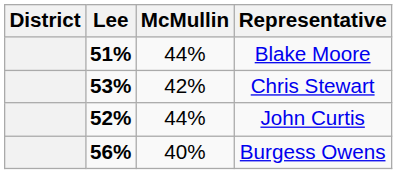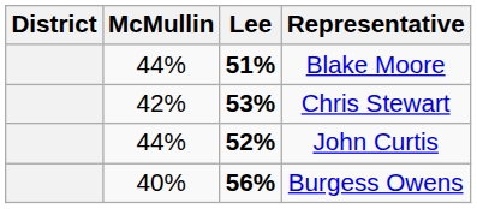 <table class=wikitable>
 <tr>
 <th>District</th>
+<th>McMullin</th>
 <th>Lee</th>
-<th>McMullin</th>
 <th>Representative</th>
 </tr>
 <tr align=center>
 <th></th>
+<td>44%</td>
 <td><strong>51%</strong></td>
-<td>44%</td>
 <td><a href='#'>Blake Moore</a></td>
 </tr>
 <tr align=center>
 <th></th>
+<td>42%</td>
 <td><strong>53%</strong></td>
-<td>42%</td>
 <td><a href='#'>Chris Stewart</a></td>
 </tr>
 <tr align=center>
 <th></th>
+<td>44%</td>
 <td><strong>52%</strong></td>
-<td>44%</td>
 <td><a href='#'>John Curtis</a></td>
 </tr>
 <tr align=center>
 <th></th>
+<td>40%</td>
 <td><strong>56%</strong></td>
-<td>40%</td>
 <td><a href='#'>Burgess Owens</a></td>
 </tr>
 </table>
